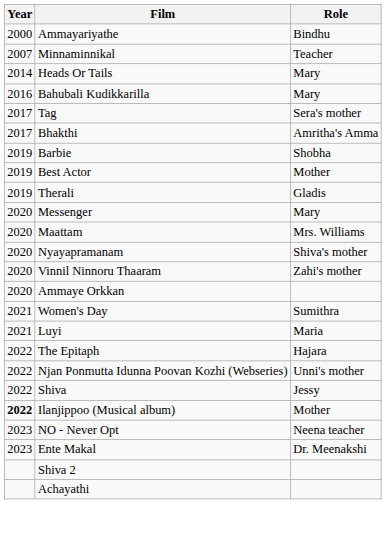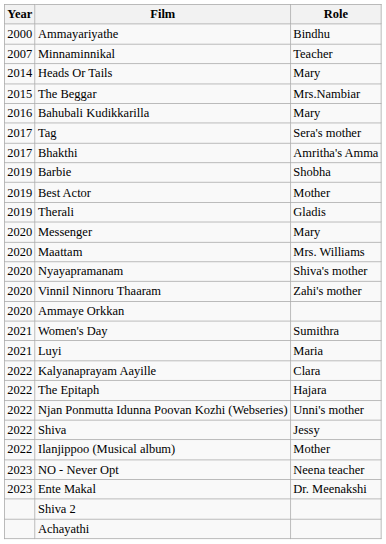 <table class="wikitable sortable">
 <tr>
 <th scope="col">Year</th>
 <th scope="col">Film</th>
 <th scope="col">Role</th>
 </tr>
 <tr>
 <td>2000</td>
 <td>Ammayariyathe</td>
 <td>Bindhu</td>
 </tr>
 <tr>
 <td>2007</td>
 <td>Minnaminnikal</td>
 <td>Teacher</td>
 </tr>
 <tr>
 <td>2014</td>
 <td>Heads Or Tails</td>
 <td>Mary</td>
+</tr>
+<tr>
+<td>2015</td>
+<td>The Beggar</td>
+<td>Mrs.Nambiar</td>
 </tr>
 <tr>
 <td>2016</td>
 <td>Bahubali Kudikkarilla</td>
 <td>Mary</td>
 </tr>
 <tr>
 <td>2017</td>
 <td>Tag</td>
 <td>Sera's mother</td>
 </tr>
 <tr>
 <td>2017</td>
 <td>Bhakthi</td>
 <td>Amritha's Amma</td>
 </tr>
 <tr>
 <td>2019</td>
 <td>Barbie</td>
 <td>Shobha</td>
 </tr>
 <tr>
 <td>2019</td>
 <td>Best Actor</td>
 <td>Mother</td>
 </tr>
 <tr>
 <td>2019</td>
 <td>Therali</td>
 <td>Gladis</td>
 </tr>
 <tr>
 <td>2020</td>
 <td>Messenger</td>
 <td>Mary</td>
 </tr>
 <tr>
 <td>2020</td>
 <td>Maattam</td>
 <td>Mrs. Williams</td>
 </tr>
 <tr>
 <td>2020</td>
 <td>Nyayapramanam</td>
 <td>Shiva's mother</td>
 </tr>
 <tr>
 <td>2020</td>
 <td>Vinnil Ninnoru Thaaram</td>
 <td>Zahi's mother</td>
 </tr>
 <tr>
 <td>2020</td>
 <td>Ammaye Orkkan</td>
 <td></td>
 </tr>
 <tr>
 <td>2021</td>
 <td>Women's Day</td>
 <td>Sumithra</td>
 </tr>
 <tr>
 <td>2021</td>
 <td>Luyi</td>
 <td>Maria</td>
 </tr>
 <tr>
 <td>2022</td>
+<td>Kalyanaprayam Aayille</td>
+<td>Clara</td>
+</tr>
+<tr>
+<td>2022</td>
 <td>The Epitaph</td>
 <td>Hajara</td>
 </tr>
 <tr>
 <td>2022</td>
 <td>Njan Ponmutta Idunna Poovan Kozhi (Webseries)</td>
 <td>Unni's mother</td>
 </tr>
 <tr>
 <td>2022</td>
 <td>Shiva</td>
 <td>Jessy</td>
 </tr>
 <tr>
-<td><strong>2022</strong></td>
+<td>2022</td>
 <td>Ilanjippoo (Musical album)</td>
 <td>Mother</td>
 </tr>
 <tr>
 <td>2023</td>
 <td>NO - Never Opt</td>
 <td>Neena teacher</td>
 </tr>
 <tr>
 <td>2023</td>
 <td>Ente Makal</td>
 <td>Dr. Meenakshi</td>
 </tr>
 <tr>
 <td></td>
 <td>Shiva 2</td>
 <td></td>
 </tr>
 <tr>
 <td></td>
 <td>Achayathi</td>
 <td></td>
 </tr>
 </table>
